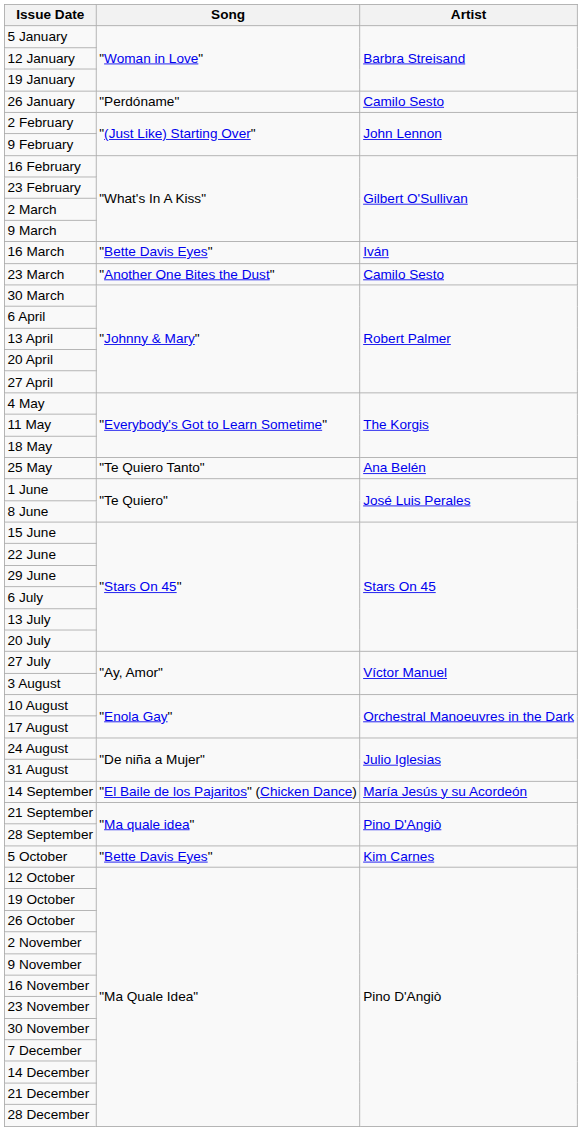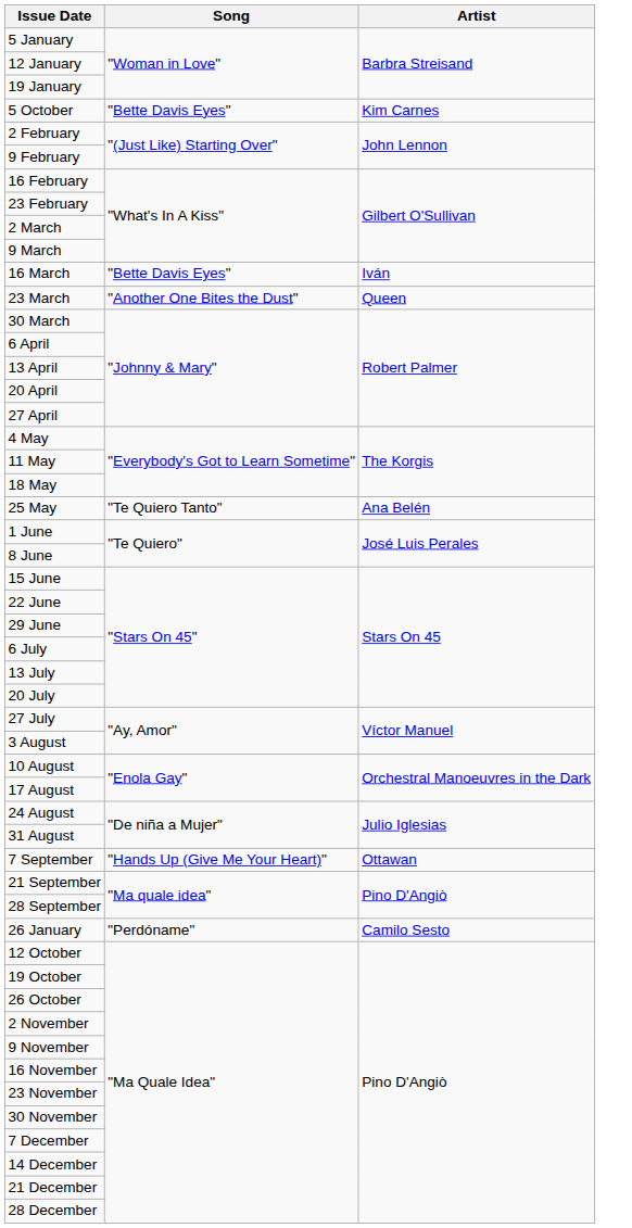 <table class="wikitable">
 <tr>
 <th>Issue Date</th>
 <th>Song</th>
 <th>Artist</th>
 </tr>
 <tr>
 <td>5 January</td>
 <td rowspan=3>"<a href='#'>Woman in Love</a>"</td>
 <td rowspan=3><a href='#'>Barbra Streisand</a></td>
 </tr>
 <tr>
 <td>12 January</td>
 </tr>
 <tr>
 <td>19 January</td>
 </tr>
 <tr>
-<td>26 January</td>
-<td>"Perdóname"</td>
-<td><a href='#'>Camilo Sesto</a></td>
+<td>5 October</td>
+<td>"<a href='#'>Bette Davis Eyes</a>"</td>
+<td><a href='#'>Kim Carnes</a></td>
 </tr>
 <tr>
 <td>2 February</td>
 <td rowspan=2>"<a href='#'>(Just Like) Starting Over</a>"</td>
 <td rowspan=2><a href='#'>John Lennon</a></td>
 </tr>
 <tr>
 <td>9 February</td>
 </tr>
 <tr>
 <td>16 February</td>
 <td rowspan=4>"What's In A Kiss"</td>
 <td rowspan=4><a href='#'>Gilbert O'Sullivan</a></td>
 </tr>
 <tr>
 <td>23 February</td>
 </tr>
 <tr>
 <td>2 March</td>
 </tr>
 <tr>
 <td>9 March</td>
 </tr>
 <tr>
 <td>16 March</td>
 <td>"<a href='#'>Bette Davis Eyes</a>"</td>
 <td><a href='#'>Iván</a></td>
 </tr>
 <tr>
 <td>23 March</td>
 <td>"<a href='#'>Another One Bites the Dust</a>"</td>
-<td><a href='#'>Camilo Sesto</a></td>
+<td><a href='#'>Queen</a></td>
 </tr>
 <tr>
 <td>30 March</td>
 <td rowspan=5>"<a href='#'>Johnny & Mary</a>"</td>
 <td rowspan=5><a href='#'>Robert Palmer</a></td>
 </tr>
 <tr>
 <td>6 April</td>
 </tr>
 <tr>
 <td>13 April</td>
 </tr>
 <tr>
 <td>20 April</td>
 </tr>
 <tr>
 <td>27 April</td>
 </tr>
 <tr>
 <td>4 May</td>
 <td rowspan=3>"<a href='#'>Everybody's Got to Learn Sometime</a>"</td>
 <td rowspan=3><a href='#'>The Korgis</a></td>
 </tr>
 <tr>
 <td>11 May</td>
 </tr>
 <tr>
 <td>18 May</td>
 </tr>
 <tr>
 <td>25 May</td>
 <td>"Te Quiero Tanto"</td>
 <td><a href='#'>Ana Belén</a></td>
 </tr>
 <tr>
 <td>1 June</td>
 <td rowspan=2>"Te Quiero"</td>
 <td rowspan=2><a href='#'>José Luis Perales</a></td>
 </tr>
 <tr>
 <td>8 June</td>
 </tr>
 <tr>
 <td>15 June</td>
 <td rowspan=6>"<a href='#'>Stars On 45</a>"</td>
 <td rowspan=6><a href='#'>Stars On 45</a></td>
 </tr>
 <tr>
 <td>22 June</td>
 </tr>
 <tr>
 <td>29 June</td>
 </tr>
 <tr>
 <td>6 July</td>
 </tr>
 <tr>
 <td>13 July</td>
 </tr>
 <tr>
 <td>20 July</td>
 </tr>
 <tr>
 <td>27 July</td>
 <td rowspan=2>"Ay, Amor"</td>
 <td rowspan=2><a href='#'>Víctor Manuel</a></td>
 </tr>
 <tr>
 <td>3 August</td>
 </tr>
 <tr>
 <td>10 August</td>
 <td rowspan=2>"<a href='#'>Enola Gay</a>"</td>
 <td rowspan=2><a href='#'>Orchestral Manoeuvres in the Dark</a></td>
 </tr>
 <tr>
 <td>17 August</td>
 </tr>
 <tr>
 <td>24 August</td>
 <td rowspan=2>"De niña a Mujer"</td>
 <td rowspan=2><a href='#'>Julio Iglesias</a></td>
 </tr>
 <tr>
 <td>31 August</td>
 </tr>
 <tr>
-<td>14 September</td>
-<td>"<a href='#'>El Baile de los Pajaritos</a>" (<a href='#'>Chicken Dance</a>)</td>
-<td><a href='#'>María Jesús y su Acordeón</a></td>
+<td>7 September</td>
+<td>"<a href='#'>Hands Up (Give Me Your Heart)</a>"</td>
+<td><a href='#'>Ottawan</a></td>
 </tr>
 <tr>
 <td>21 September</td>
 <td rowspan=2>"<a href='#'>Ma quale idea</a>"</td>
 <td rowspan=2><a href='#'>Pino D'Angiò</a></td>
 </tr>
 <tr>
 <td>28 September</td>
 </tr>
 <tr>
-<td>5 October</td>
-<td>"<a href='#'>Bette Davis Eyes</a>"</td>
-<td><a href='#'>Kim Carnes</a></td>
+<td>26 January</td>
+<td>"Perdóname"</td>
+<td><a href='#'>Camilo Sesto</a></td>
 </tr>
 <tr>
 <td>12 October</td>
 <td rowspan=12>"Ma Quale Idea"</td>
 <td rowspan=12>Pino D'Angiò</td>
 </tr>
 <tr>
 <td>19 October</td>
 </tr>
 <tr>
 <td>26 October</td>
 </tr>
 <tr>
 <td>2 November</td>
 </tr>
 <tr>
 <td>9 November</td>
 </tr>
 <tr>
 <td>16 November</td>
 </tr>
 <tr>
 <td>23 November</td>
 </tr>
 <tr>
 <td>30 November</td>
 </tr>
 <tr>
 <td>7 December</td>
 </tr>
 <tr>
 <td>14 December</td>
 </tr>
 <tr>
 <td>21 December</td>
 </tr>
 <tr>
 <td>28 December</td>
 </tr>
 </table>
